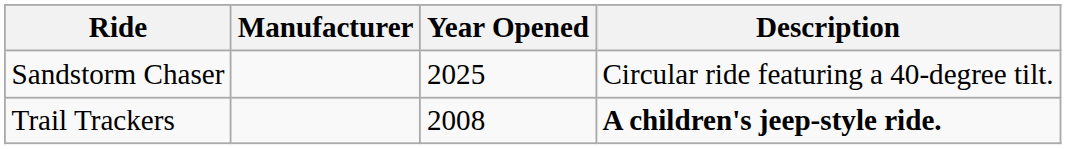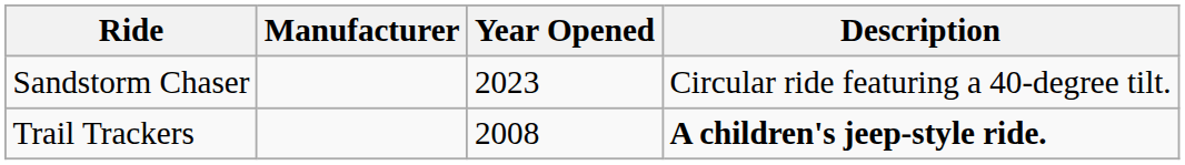 <table class=wikitable>
 <tr>
 <th>Ride</th>
 <th>Manufacturer</th>
 <th>Year Opened</th>
 <th>Description</th>
 </tr>
 <tr>
 <td>Sandstorm Chaser</td>
 <td></td>
-<td>2025</td>
+<td>2023</td>
 <td>Circular ride featuring a 40-degree tilt.</td>
 </tr>
 <tr>
 <td>Trail Trackers</td>
 <td></td>
 <td>2008</td>
 <td><strong>A children's jeep-style ride.</strong></td>
 </tr>
 </table>
